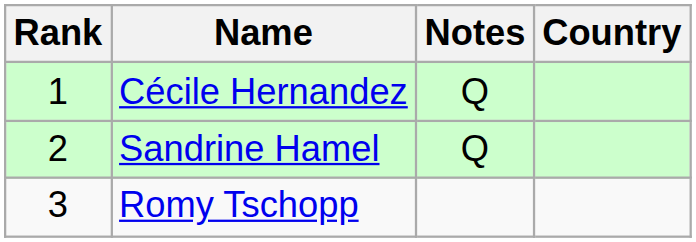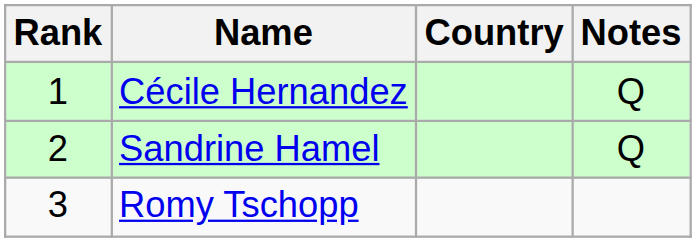 <table class="wikitable" style="text-align:center;">
 <tr>
 <th>Rank</th>
 <th>Name</th>
+<th>Country</th>
 <th>Notes</th>
-<th>Country</th>
 </tr>
 <tr bgcolor=ccffcc>
 <td>1</td>
 <td align=left><a href='#'>Cécile Hernandez</a></td>
+<td align=left></td>
 <td>Q</td>
-<td align=left></td>
 </tr>
 <tr bgcolor=ccffcc>
 <td>2</td>
 <td align=left><a href='#'>Sandrine Hamel</a></td>
+<td align=left></td>
 <td>Q</td>
-<td align=left></td>
 </tr>
 <tr>
 <td>3</td>
 <td align=left><a href='#'>Romy Tschopp</a></td>
+<td align=left></td>
 <td></td>
-<td align=left></td>
 </tr>
 </table>
